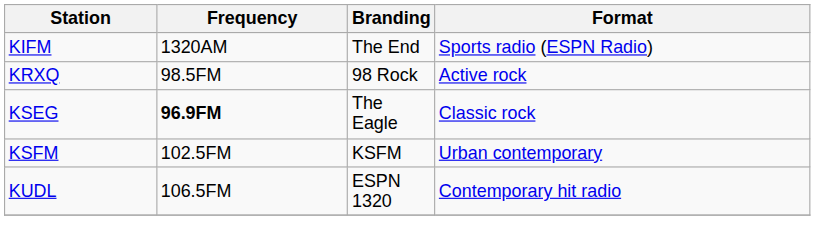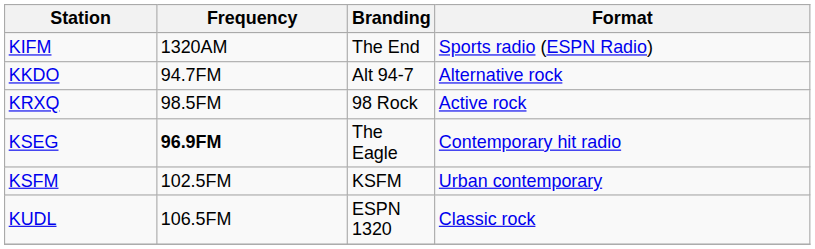 <table class="wikitable sortable" style="width:45em;">
 <tr>
 <th style="width:20%">Station</th>
 <th style="width:25%">Frequency</th>
 <th style="width:5%">Branding</th>
 <th style="width:50%">Format</th>
 </tr>
 <tr>
 <td><a href='#'>KIFM</a></td>
 <td>1320AM</td>
 <td>The End</td>
 <td><a href='#'>Sports radio</a> (<a href='#'>ESPN Radio</a>)</td>
 </tr>
 <tr>
+<td><a href='#'>KKDO</a></td>
+<td>94.7FM</td>
+<td>Alt 94-7</td>
+<td><a href='#'>Alternative rock</a></td>
+</tr>
+<tr>
 <td><a href='#'>KRXQ</a></td>
 <td>98.5FM</td>
 <td>98 Rock</td>
 <td><a href='#'>Active rock</a></td>
 </tr>
 <tr>
 <td><a href='#'>KSEG</a></td>
 <td><strong>96.9FM</strong></td>
 <td>The Eagle</td>
-<td><a href='#'>Classic rock</a></td>
+<td><a href='#'>Contemporary hit radio</a></td>
 </tr>
 <tr>
 <td><a href='#'>KSFM</a></td>
 <td>102.5FM</td>
 <td>KSFM</td>
 <td><a href='#'>Urban contemporary</a></td>
 </tr>
 <tr>
 <td><a href='#'>KUDL</a></td>
 <td>106.5FM</td>
 <td>ESPN 1320</td>
-<td><a href='#'>Contemporary hit radio</a></td>
+<td><a href='#'>Classic rock</a></td>
 </tr>
 <tr>
 </tr>
 </table>
